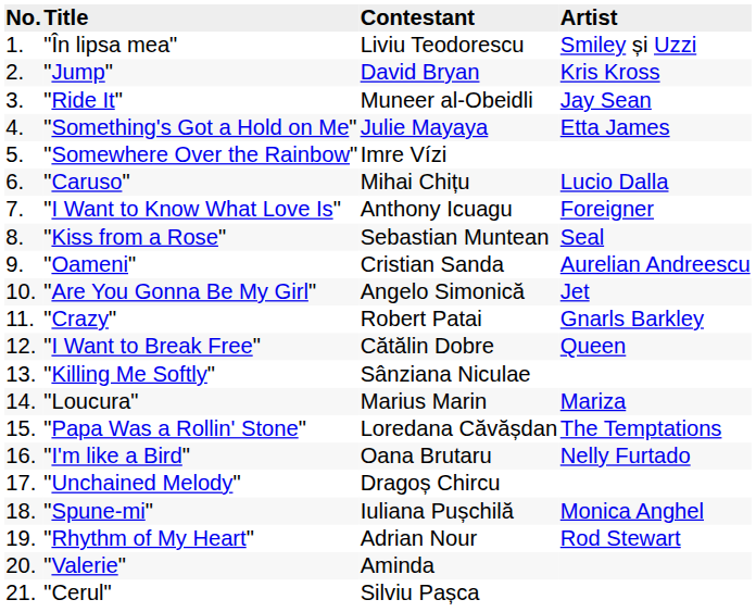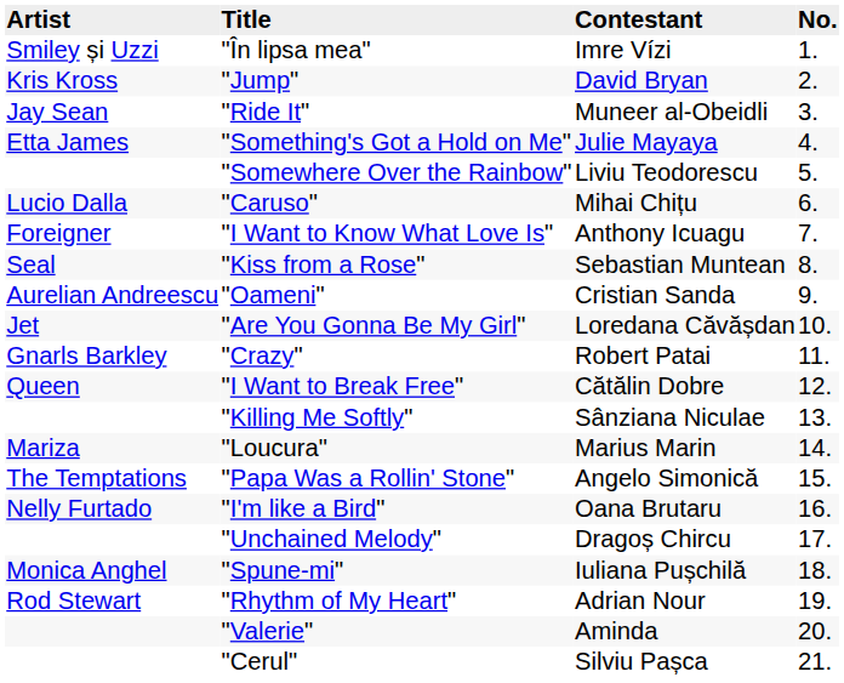 <table class="tracklist" style="border-spacing:0; border-collapse:collapse;">
 <tr style="background:#eee; text-align:left;">
-<th>No.</th>
+<th>Artist</th>
 <th>Title</th>
 <th>Contestant</th>
-<th>Artist</th>
+<th>No.</th>
 </tr>
 <tr style="background:#fff;">
+<td><a href='#'>Smiley</a> și <a href='#'>Uzzi</a></td>
+<td>"În lipsa mea"</td>
+<td>Imre Vízi</td>
 <td>1.</td>
-<td>"În lipsa mea"</td>
-<td>Liviu Teodorescu</td>
-<td><a href='#'>Smiley</a> și <a href='#'>Uzzi</a></td>
 </tr>
 <tr style="background:#f7f7f7;">
-<td>2.</td>
+<td><a href='#'>Kris Kross</a></td>
 <td>"<a href='#'>Jump</a>"</td>
 <td><a href='#'>David Bryan</a></td>
-<td><a href='#'>Kris Kross</a></td>
+<td>2.</td>
 </tr>
 <tr style="background:#fff;">
-<td>3.</td>
+<td><a href='#'>Jay Sean</a></td>
 <td>"<a href='#'>Ride It</a>"</td>
 <td>Muneer al-Obeidli</td>
-<td><a href='#'>Jay Sean</a></td>
+<td>3.</td>
 </tr>
 <tr style="background:#f7f7f7;">
-<td>4.</td>
+<td><a href='#'>Etta James</a></td>
 <td>"<a href='#'>Something's Got a Hold on Me</a>"</td>
 <td><a href='#'>Julie Mayaya</a></td>
-<td><a href='#'>Etta James</a></td>
+<td>4.</td>
 </tr>
 <tr style="background:#fff;">
+<td></td>
+<td>"<a href='#'>Somewhere Over the Rainbow</a>"</td>
+<td>Liviu Teodorescu</td>
 <td>5.</td>
-<td>"<a href='#'>Somewhere Over the Rainbow</a>"</td>
-<td>Imre Vízi</td>
-<td></td>
 </tr>
 <tr style="background:#f7f7f7;">
-<td>6.</td>
+<td><a href='#'>Lucio Dalla</a></td>
 <td>"<a href='#'>Caruso</a>"</td>
 <td>Mihai Chițu</td>
-<td><a href='#'>Lucio Dalla</a></td>
+<td>6.</td>
 </tr>
 <tr style="background:#fff;">
-<td>7.</td>
+<td><a href='#'>Foreigner</a></td>
 <td>"<a href='#'>I Want to Know What Love Is</a>"</td>
 <td>Anthony Icuagu</td>
-<td><a href='#'>Foreigner</a></td>
+<td>7.</td>
 </tr>
 <tr style="background:#f7f7f7;">
-<td>8.</td>
+<td><a href='#'>Seal</a></td>
 <td>"<a href='#'>Kiss from a Rose</a>"</td>
 <td>Sebastian Muntean</td>
-<td><a href='#'>Seal</a></td>
+<td>8.</td>
 </tr>
 <tr style="background:#fff;">
-<td>9.</td>
+<td><a href='#'>Aurelian Andreescu</a></td>
 <td>"<a href='#'>Oameni</a>"</td>
 <td>Cristian Sanda</td>
-<td><a href='#'>Aurelian Andreescu</a></td>
+<td>9.</td>
 </tr>
 <tr style="background:#f7f7f7;">
+<td><a href='#'>Jet</a></td>
+<td>"<a href='#'>Are You Gonna Be My Girl</a>"</td>
+<td>Loredana Căvășdan</td>
 <td>10.</td>
-<td>"<a href='#'>Are You Gonna Be My Girl</a>"</td>
-<td>Angelo Simonică</td>
-<td><a href='#'>Jet</a></td>
 </tr>
 <tr style="background:#fff;">
-<td>11.</td>
+<td><a href='#'>Gnarls Barkley</a></td>
 <td>"<a href='#'>Crazy</a>"</td>
 <td>Robert Patai</td>
-<td><a href='#'>Gnarls Barkley</a></td>
+<td>11.</td>
 </tr>
 <tr style="background:#f7f7f7;">
-<td>12.</td>
+<td><a href='#'>Queen</a></td>
 <td>"<a href='#'>I Want to Break Free</a>"</td>
 <td>Cătălin Dobre</td>
-<td><a href='#'>Queen</a></td>
+<td>12.</td>
 </tr>
 <tr style="background:#fff;">
-<td>13.</td>
+<td></td>
 <td>"<a href='#'>Killing Me Softly</a>"</td>
 <td>Sânziana Niculae</td>
-<td></td>
+<td>13.</td>
 </tr>
 <tr style="background:#f7f7f7;">
-<td>14.</td>
+<td><a href='#'>Mariza</a></td>
 <td>"Loucura"</td>
 <td>Marius Marin</td>
-<td><a href='#'>Mariza</a></td>
+<td>14.</td>
 </tr>
 <tr style="background:#fff;">
+<td><a href='#'>The Temptations</a></td>
+<td>"<a href='#'>Papa Was a Rollin' Stone</a>"</td>
+<td>Angelo Simonică</td>
 <td>15.</td>
-<td>"<a href='#'>Papa Was a Rollin' Stone</a>"</td>
-<td>Loredana Căvășdan</td>
-<td><a href='#'>The Temptations</a></td>
 </tr>
 <tr style="background:#f7f7f7;">
-<td>16.</td>
+<td><a href='#'>Nelly Furtado</a></td>
 <td>"<a href='#'>I'm like a Bird</a>"</td>
 <td>Oana Brutaru</td>
-<td><a href='#'>Nelly Furtado</a></td>
+<td>16.</td>
 </tr>
 <tr style="background:#fff;">
-<td>17.</td>
+<td></td>
 <td>"<a href='#'>Unchained Melody</a>"</td>
 <td>Dragoș Chircu</td>
-<td></td>
+<td>17.</td>
 </tr>
 <tr style="background:#f7f7f7;">
-<td>18.</td>
+<td><a href='#'>Monica Anghel</a></td>
 <td>"<a href='#'>Spune-mi</a>"</td>
 <td>Iuliana Pușchilă</td>
-<td><a href='#'>Monica Anghel</a></td>
+<td>18.</td>
 </tr>
 <tr style="background:#fff;">
-<td>19.</td>
+<td><a href='#'>Rod Stewart</a></td>
 <td>"<a href='#'>Rhythm of My Heart</a>"</td>
 <td>Adrian Nour</td>
-<td><a href='#'>Rod Stewart</a></td>
+<td>19.</td>
 </tr>
 <tr style="background:#f7f7f7;">
-<td>20.</td>
+<td></td>
 <td>"<a href='#'>Valerie</a>"</td>
 <td>Aminda</td>
-<td></td>
+<td>20.</td>
 </tr>
 <tr style="background:#fff;">
-<td>21.</td>
+<td></td>
 <td>"Cerul"</td>
 <td>Silviu Pașca</td>
-<td></td>
+<td>21.</td>
 </tr>
 </table>
